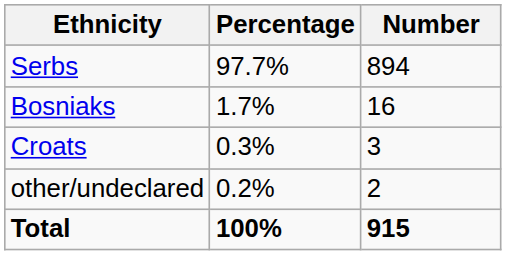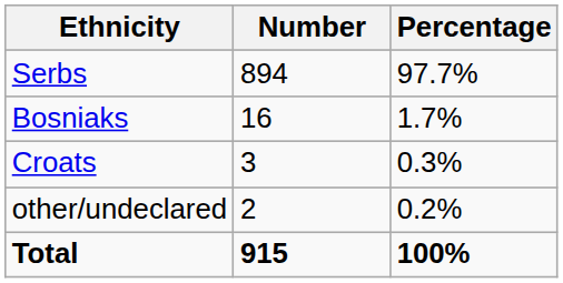 <table class="wikitable">
 <tr>
 <th width="100px">Ethnicity</th>
+<th width="80px">Number</th>
 <th width="80px">Percentage</th>
-<th width="80px">Number</th>
 </tr>
 <tr>
 <td><a href='#'>Serbs</a></td>
+<td>894</td>
 <td>97.7%</td>
-<td>894</td>
 </tr>
 <tr>
 <td><a href='#'>Bosniaks</a></td>
+<td>16</td>
 <td>1.7%</td>
-<td>16</td>
 </tr>
 <tr>
 <td><a href='#'>Croats</a></td>
+<td>3</td>
 <td>0.3%</td>
-<td>3</td>
 </tr>
 <tr>
 <td>other/undeclared</td>
+<td>2</td>
 <td>0.2%</td>
-<td>2</td>
 </tr>
 <tr>
 <td><strong>Total</strong></td>
+<td><strong>915</strong></td>
 <td><strong>100%</strong></td>
-<td><strong>915</strong></td>
 </tr>
 </table>
